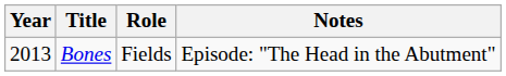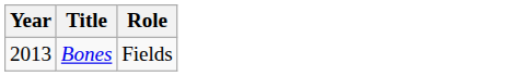 <table class="wikitable sortable">
 <tr>
 <th>Year</th>
 <th>Title</th>
 <th>Role</th>
-<th>Notes</th>
 </tr>
 <tr>
 <td>2013</td>
 <td><a href='#'><em>Bones</em></a></td>
 <td>Fields</td>
-<td>Episode: "The Head in the Abutment"</td>
 </tr>
 </table>
